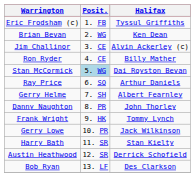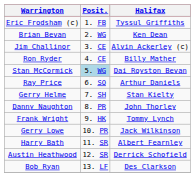 <table align="right" class="wikitable" style="font-size:90%; margin-left:1em">
 <tr bgcolor="#FF0033">
 <th><a href='#'>Warrington</a></th>
 <th><a href='#'>Posit.</a></th>
 <th><a href='#'>Halifax</a></th>
 </tr>
 <tr align=center>
 <td><a href='#'>Eric Frodsham</a> (c)</td>
 <td>1. <a href='#'>FB</a></td>
 <td><a href='#'>Tyssul Griffiths</a></td>
 </tr>
 <tr align=center>
 <td><a href='#'>Brian Bevan</a></td>
 <td>2. <a href='#'>WG</a></td>
 <td><a href='#'>Ken Dean</a></td>
 </tr>
 <tr align=center>
 <td><a href='#'>Jim Challinor</a></td>
 <td>3. <a href='#'>CE</a></td>
 <td><a href='#'>Alvin Ackerley</a> (c)</td>
 </tr>
 <tr align=center>
 <td><a href='#'>Ron Ryder</a></td>
 <td>4. <a href='#'>CE</a></td>
 <td><a href='#'>Billy Mather</a></td>
 </tr>
 <tr align=center>
 <td><a href='#'>Stan McCormick</a></td>
 <td style="background: lightblue;">5. <a href='#'>WG</a></td>
 <td><a href='#'>Dai Royston Bevan</a></td>
 </tr>
 <tr align=center>
 <td><a href='#'>Ray Price</a></td>
 <td>6. <a href='#'>SO</a></td>
 <td><a href='#'>Arthur Daniels</a></td>
 </tr>
 <tr align=center>
 <td><a href='#'>Gerry Helme</a></td>
 <td>7. <a href='#'>SH</a></td>
-<td><a href='#'>Albert Fearnley</a></td>
+<td><a href='#'>Stan Kielty</a></td>
 </tr>
 <tr align=center>
 <td><a href='#'>Danny Naughton</a></td>
 <td>8. <a href='#'>PR</a></td>
 <td><a href='#'>John Thorley</a></td>
 </tr>
 <tr align=center>
 <td><a href='#'>Frank Wright</a></td>
 <td>9. <a href='#'>HK</a></td>
 <td><a href='#'>Tommy Lynch</a></td>
 </tr>
 <tr align=center>
 <td><a href='#'>Gerry Lowe</a></td>
 <td>10. <a href='#'>PR</a></td>
 <td><a href='#'>Jack Wilkinson</a></td>
 </tr>
 <tr align=center>
 <td><a href='#'>Harry Bath</a></td>
 <td>11. <a href='#'>SR</a></td>
-<td><a href='#'>Stan Kielty</a></td>
+<td><a href='#'>Albert Fearnley</a></td>
 </tr>
 <tr align=center>
 <td><a href='#'>Austin Heathwood</a></td>
 <td>12. <a href='#'>SR</a></td>
 <td><a href='#'>Derrick Schofield</a></td>
 </tr>
 <tr align=center>
 <td><a href='#'>Bob Ryan</a></td>
 <td>13. <a href='#'>LF</a></td>
 <td><a href='#'>Des Clarkson</a></td>
 </tr>
 <tr>
 </tr>
 </table>
